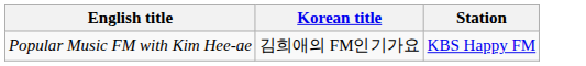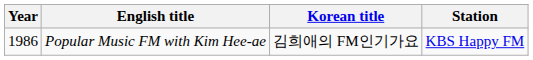 <table class="wikitable sortable">
 <tr>
+<th>Year</th>
 <th>English title</th>
 <th><a href='#'>Korean title</a></th>
 <th>Station</th>
 </tr>
 <tr>
+<td>1986</td>
 <td><em>Popular Music FM with Kim Hee-ae</em></td>
 <td>김희애의 FM인기가요</td>
 <td><a href='#'>KBS Happy FM</a></td>
 </tr>
 </table>
